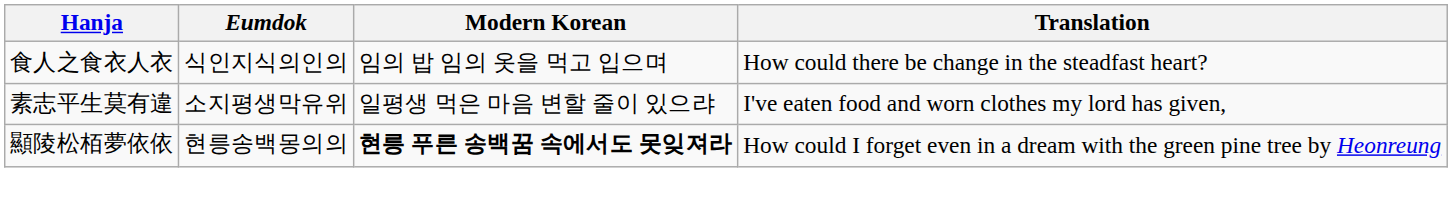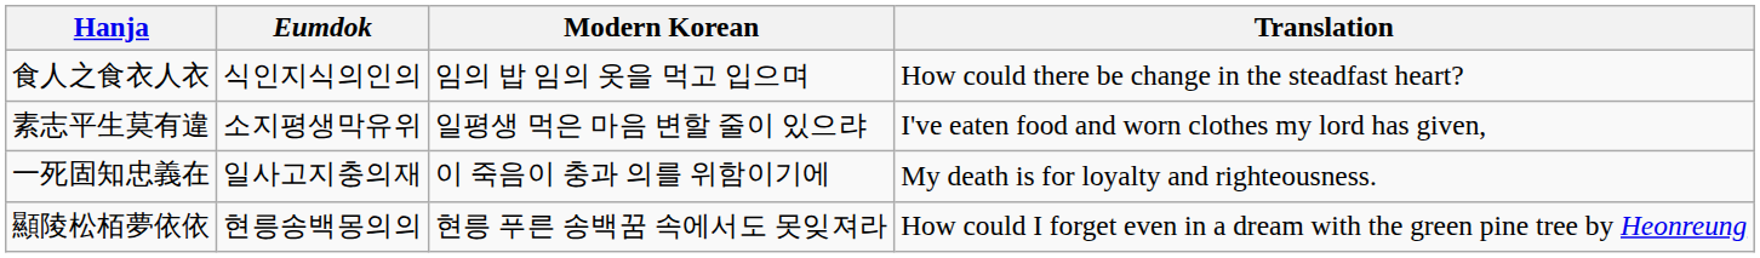 <table class="wikitable">
 <tr>
 <th><a href='#'>Hanja</a></th>
 <th><em>Eumdok</em></th>
 <th>Modern Korean</th>
 <th>Translation</th>
 </tr>
 <tr>
 <td>食人之食衣人衣</td>
 <td>식인지식의인의</td>
 <td>임의 밥 임의 옷을 먹고 입으며</td>
 <td>How could there be change in the steadfast heart?</td>
 </tr>
 <tr>
 <td>素志平生莫有違</td>
 <td>소지평생막유위</td>
 <td>일평생 먹은 마음 변할 줄이 있으랴</td>
 <td>I've eaten food and worn clothes my lord has given,</td>
 </tr>
 <tr>
+<td>一死固知忠義在</td>
+<td>일사고지충의재</td>
+<td>이 죽음이 충과 의를 위함이기에</td>
+<td>My death is for loyalty and righteousness.</td>
+</tr>
+<tr>
 <td>顯陵松栢夢依依</td>
 <td>현릉송백몽의의</td>
-<td><strong>현릉 푸른 송백꿈 속에서도 못잊져라</strong></td>
+<td>현릉 푸른 송백꿈 속에서도 못잊져라</td>
 <td>How could I forget even in a dream with the green pine tree by <em><a href='#'>Heonreung</a></em></td>
 </tr>
 </table>
